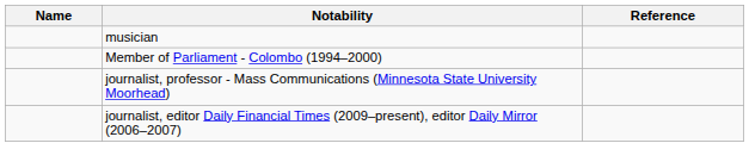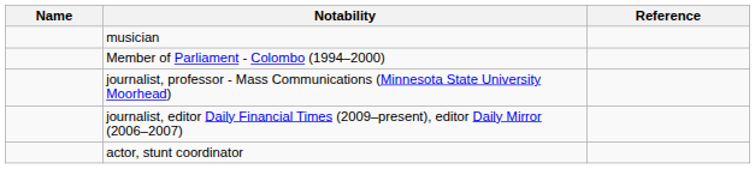 <table class="wikitable sortable" style="width:100%">
 <tr>
 <th style="width:*;">Name</th>
 <th style="width:65%;" class="unsortable">Notability</th>
 <th style="width:*;" class="unsortable">Reference</th>
 </tr>
 <tr>
 <td></td>
 <td>musician</td>
 <td style="text-align:center;"></td>
 </tr>
 <tr>
 <td></td>
 <td>Member of <a href='#'>Parliament</a> - <a href='#'>Colombo</a> (1994–2000)</td>
 <td style="text-align:center;"></td>
 </tr>
 <tr>
 <td></td>
 <td>journalist, professor - Mass Communications (<a href='#'>Minnesota State University Moorhead</a>)</td>
 <td style="text-align:center;"></td>
 </tr>
 <tr>
 <td></td>
 <td>journalist, editor <a href='#'>Daily Financial Times</a> (2009–present), editor <a href='#'>Daily Mirror</a> (2006–2007)</td>
 <td style="text-align:center;"></td>
 </tr>
+<tr>
+<td></td>
+<td>actor, stunt coordinator</td>
+<td style="text-align:center;"></td>
+</tr>
 </table>
